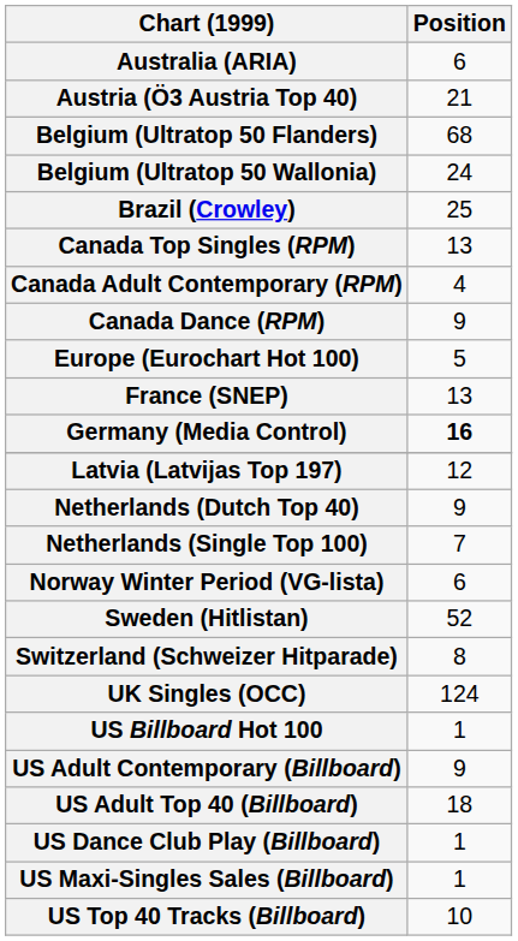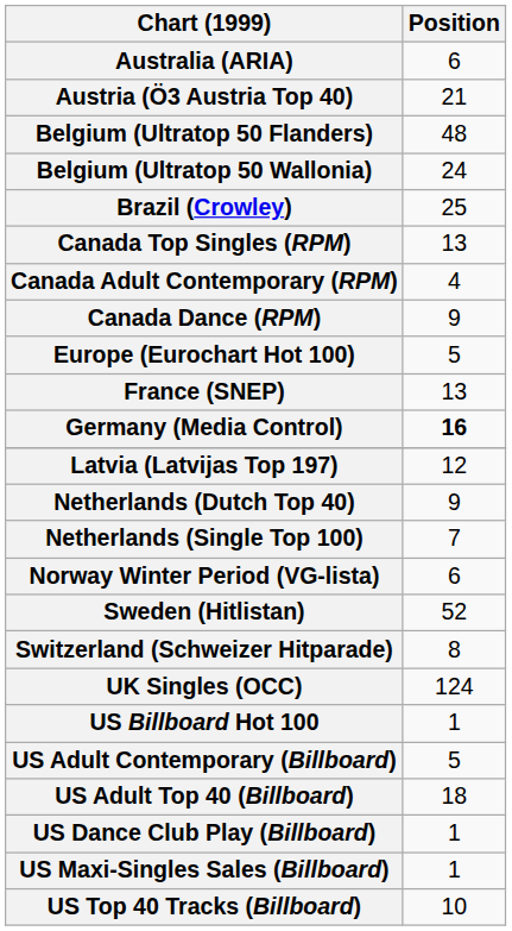 <table class="wikitable sortable plainrowheaders">
 <tr>
 <th scope="col">Chart (1999)</th>
 <th scope="col">Position</th>
 </tr>
 <tr>
 <th scope="row">Australia (ARIA)</th>
 <td align="center">6</td>
 </tr>
 <tr>
 <th scope="row">Austria (Ö3 Austria Top 40)</th>
 <td align="center">21</td>
 </tr>
 <tr>
 <th scope="row">Belgium (Ultratop 50 Flanders)</th>
-<td align="center">68</td>
+<td align="center">48</td>
 </tr>
 <tr>
 <th scope="row">Belgium (Ultratop 50 Wallonia)</th>
 <td align="center">24</td>
 </tr>
 <tr>
 <th scope="row">Brazil (<a href='#'>Crowley</a>)</th>
 <td align="center">25</td>
 </tr>
 <tr>
 <th scope="row">Canada Top Singles (<em>RPM</em>)</th>
 <td align="center">13</td>
 </tr>
 <tr>
 <th scope="row">Canada Adult Contemporary (<em>RPM</em>)</th>
 <td align="center">4</td>
 </tr>
 <tr>
 <th scope="row">Canada Dance (<em>RPM</em>)</th>
 <td align="center">9</td>
 </tr>
 <tr>
 <th scope="row">Europe (Eurochart Hot 100)</th>
 <td align="center">5</td>
 </tr>
 <tr>
 <th scope="row">France (SNEP)</th>
 <td align="center">13</td>
 </tr>
 <tr>
 <th scope="row">Germany (Media Control)</th>
 <td align="center"><strong>16</strong></td>
 </tr>
 <tr>
 </tr>
 <tr>
 <th scope="row">Latvia (Latvijas Top 197)</th>
 <td align="center">12</td>
 </tr>
 <tr>
 <th scope="row">Netherlands (Dutch Top 40)</th>
 <td align="center">9</td>
 </tr>
 <tr>
 <th scope="row">Netherlands (Single Top 100)</th>
 <td align="center">7</td>
 </tr>
 <tr>
 <th scope="row">Norway Winter Period (VG-lista)</th>
 <td align="center">6</td>
 </tr>
 <tr>
 <th scope="row">Sweden (Hitlistan)</th>
 <td align="center">52</td>
 </tr>
 <tr>
 <th scope="row">Switzerland (Schweizer Hitparade)</th>
 <td align="center">8</td>
 </tr>
 <tr>
 <th scope="row">UK Singles (OCC)</th>
 <td align="center">124</td>
 </tr>
 <tr>
 <th scope="row">US <em>Billboard</em> Hot 100</th>
 <td align="center">1</td>
 </tr>
 <tr>
 <th scope="row">US Adult Contemporary (<em>Billboard</em>)</th>
-<td align="center">9</td>
+<td align="center">5</td>
 </tr>
 <tr>
 <th scope="row">US Adult Top 40 (<em>Billboard</em>)</th>
 <td align="center">18</td>
 </tr>
 <tr>
 <th scope="row">US Dance Club Play (<em>Billboard</em>)</th>
 <td align="center">1</td>
 </tr>
 <tr>
 <th scope="row">US Maxi-Singles Sales (<em>Billboard</em>)</th>
 <td align="center">1</td>
 </tr>
 <tr>
 <th scope="row">US Top 40 Tracks (<em>Billboard</em>)</th>
 <td align="center">10</td>
 </tr>
 </table>
